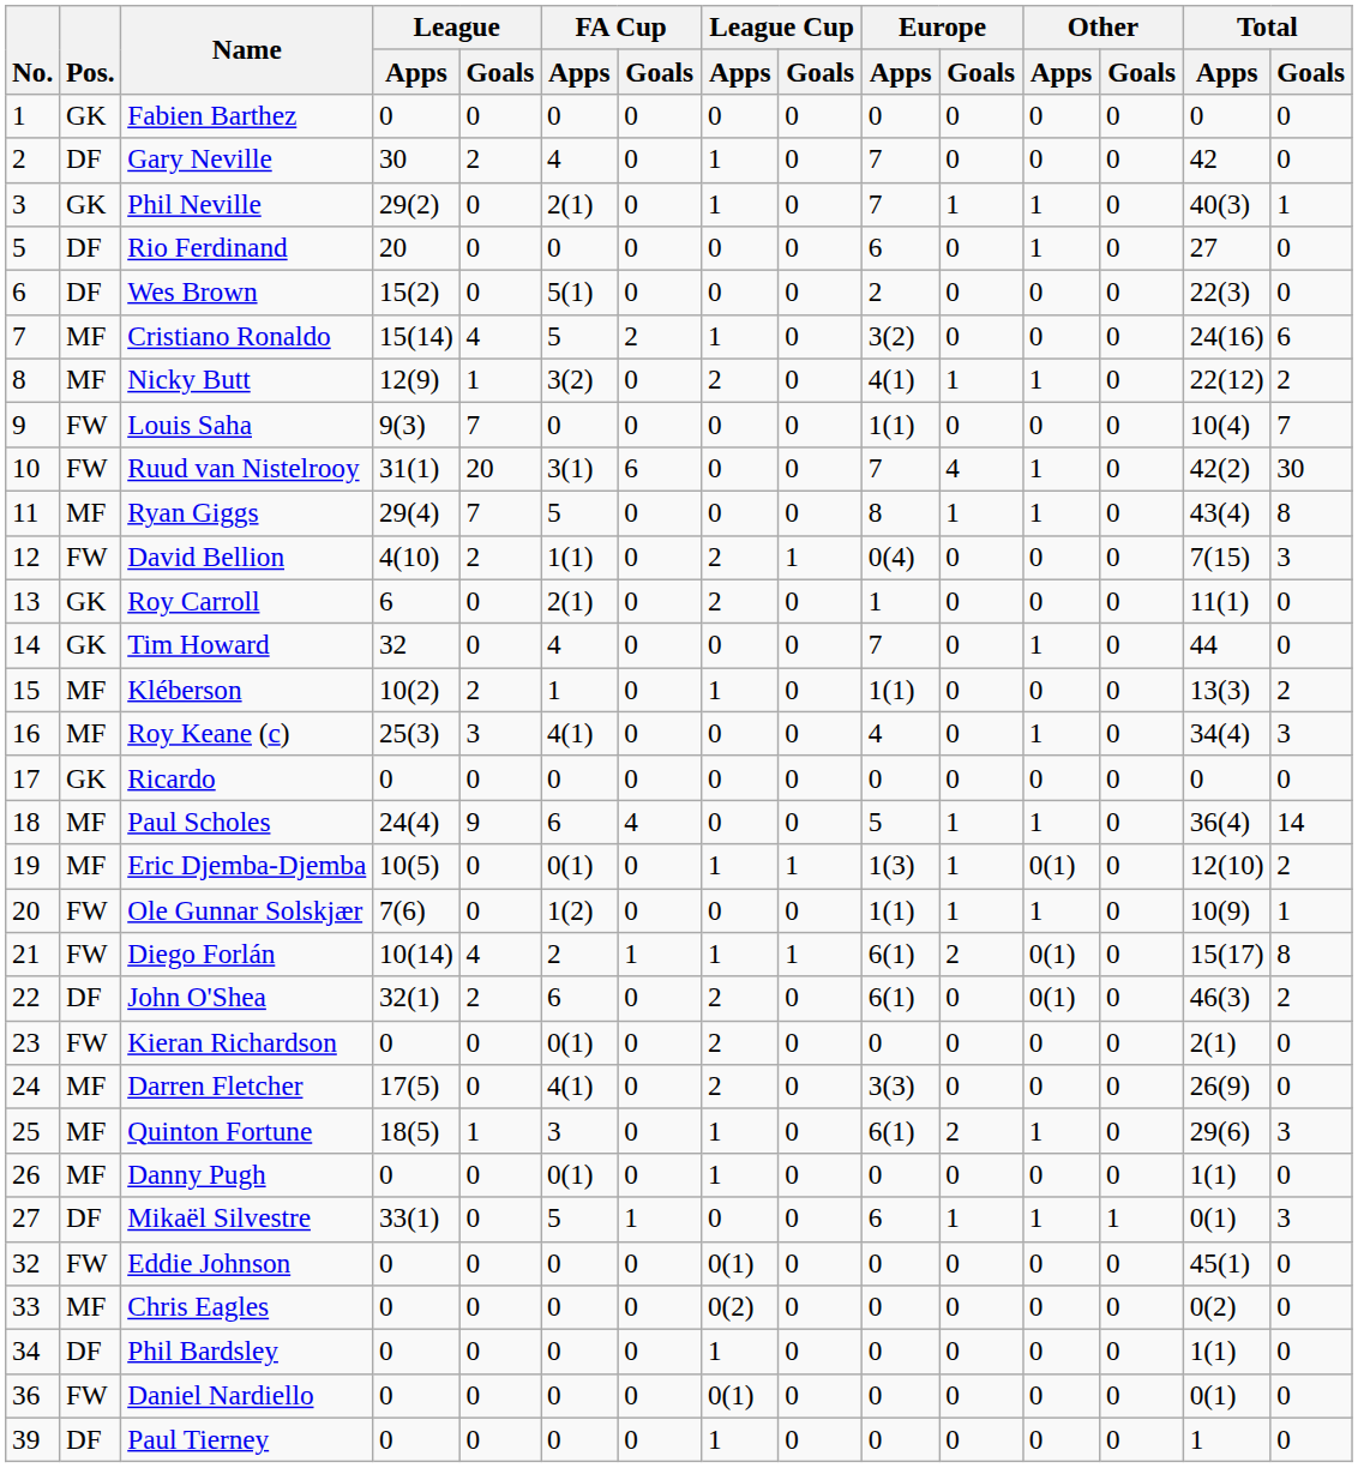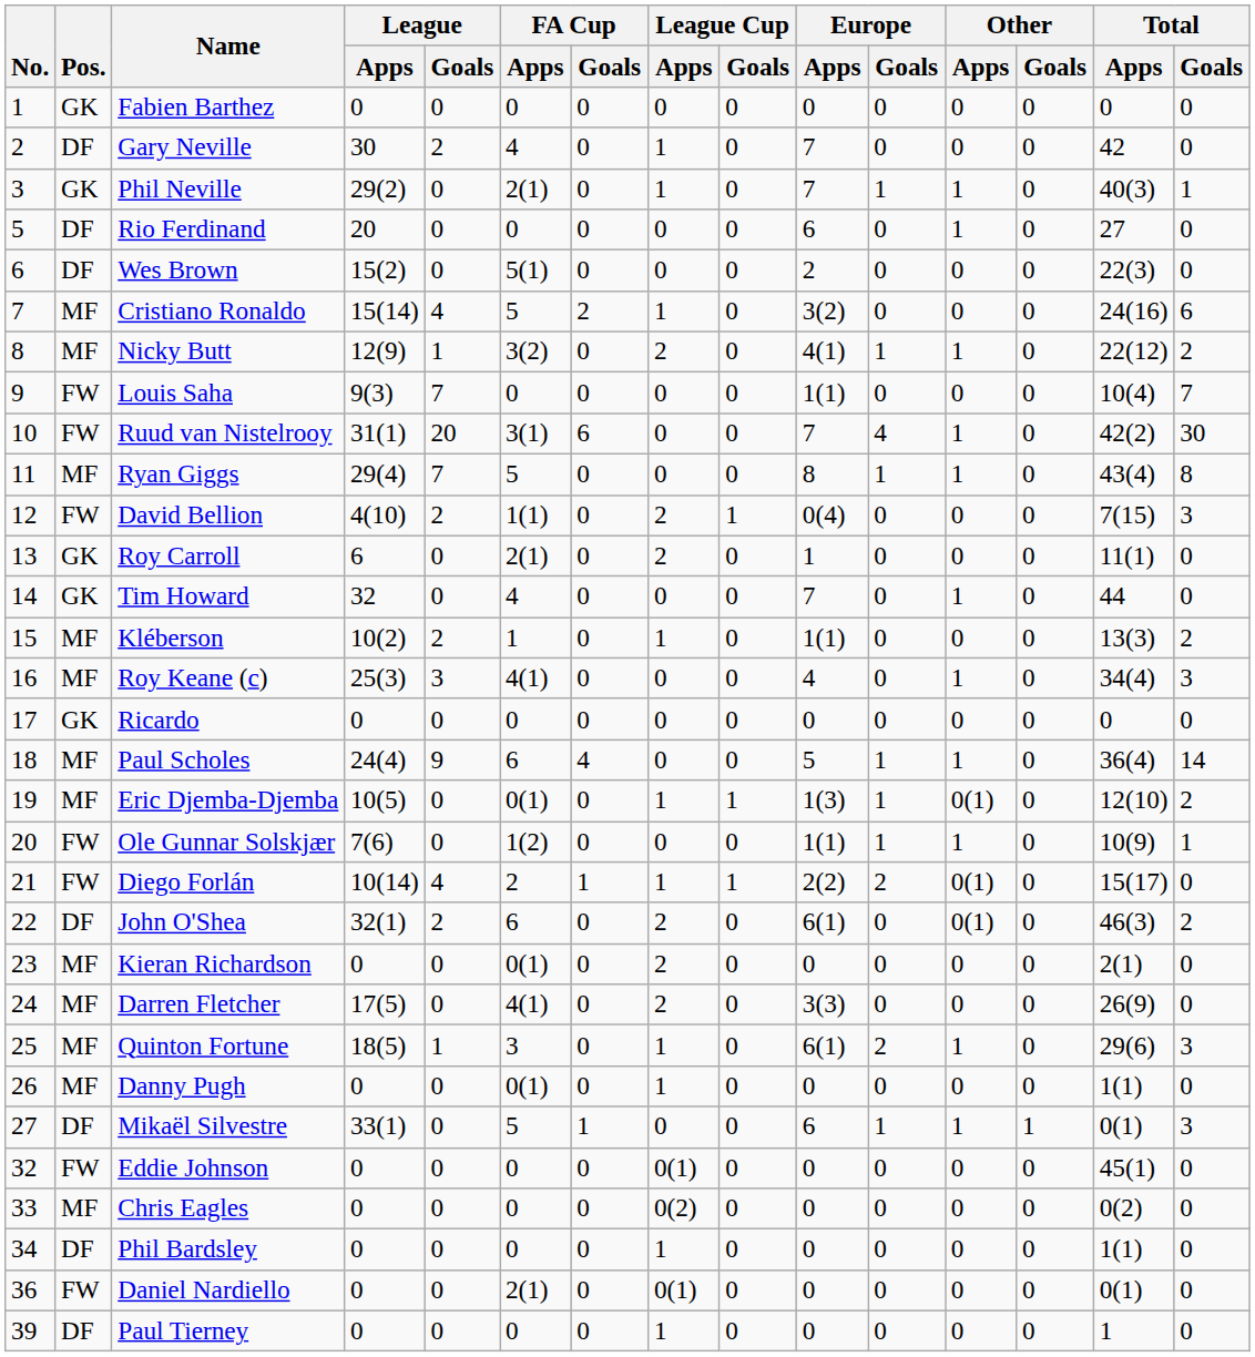 <table class="wikitable">
 <tr>
 <th rowspan="2" valign="bottom">No.</th>
 <th rowspan="2" valign="bottom">Pos.</th>
 <th rowspan="2">Name</th>
 <th colspan="2" width="85">League</th>
 <th colspan="2" width="85">FA Cup</th>
 <th colspan="2" width="85">League Cup</th>
 <th colspan="2" width="85">Europe</th>
 <th colspan="2" width="85">Other</th>
 <th colspan="2" width="85">Total</th>
 </tr>
 <tr>
 <th>Apps</th>
 <th>Goals</th>
 <th>Apps</th>
 <th>Goals</th>
 <th>Apps</th>
 <th>Goals</th>
 <th>Apps</th>
 <th>Goals</th>
 <th>Apps</th>
 <th>Goals</th>
 <th>Apps</th>
 <th>Goals</th>
 </tr>
 <tr>
 <td>1</td>
 <td>GK</td>
 <td> <a href='#'>Fabien Barthez</a></td>
 <td>0</td>
 <td>0</td>
 <td>0</td>
 <td>0</td>
 <td>0</td>
 <td>0</td>
 <td>0</td>
 <td>0</td>
 <td>0</td>
 <td>0</td>
 <td>0</td>
 <td>0</td>
 </tr>
 <tr>
 <td>2</td>
 <td>DF</td>
 <td> <a href='#'>Gary Neville</a></td>
 <td>30</td>
 <td>2</td>
 <td>4</td>
 <td>0</td>
 <td>1</td>
 <td>0</td>
 <td>7</td>
 <td>0</td>
 <td>0</td>
 <td>0</td>
 <td>42</td>
 <td>0</td>
 </tr>
 <tr>
 <td>3</td>
 <td>GK</td>
 <td> <a href='#'>Phil Neville</a></td>
 <td>29(2)</td>
 <td>0</td>
 <td>2(1)</td>
 <td>0</td>
 <td>1</td>
 <td>0</td>
 <td>7</td>
 <td>1</td>
 <td>1</td>
 <td>0</td>
 <td>40(3)</td>
 <td>1</td>
 </tr>
 <tr>
 <td>5</td>
 <td>DF</td>
 <td> <a href='#'>Rio Ferdinand</a></td>
 <td>20</td>
 <td>0</td>
 <td>0</td>
 <td>0</td>
 <td>0</td>
 <td>0</td>
 <td>6</td>
 <td>0</td>
 <td>1</td>
 <td>0</td>
 <td>27</td>
 <td>0</td>
 </tr>
 <tr>
 <td>6</td>
 <td>DF</td>
 <td> <a href='#'>Wes Brown</a></td>
 <td>15(2)</td>
 <td>0</td>
 <td>5(1)</td>
 <td>0</td>
 <td>0</td>
 <td>0</td>
 <td>2</td>
 <td>0</td>
 <td>0</td>
 <td>0</td>
 <td>22(3)</td>
 <td>0</td>
 </tr>
 <tr>
 <td>7</td>
 <td>MF</td>
 <td> <a href='#'>Cristiano Ronaldo</a></td>
 <td>15(14)</td>
 <td>4</td>
 <td>5</td>
 <td>2</td>
 <td>1</td>
 <td>0</td>
 <td>3(2)</td>
 <td>0</td>
 <td>0</td>
 <td>0</td>
 <td>24(16)</td>
 <td>6</td>
 </tr>
 <tr>
 <td>8</td>
 <td>MF</td>
 <td> <a href='#'>Nicky Butt</a></td>
 <td>12(9)</td>
 <td>1</td>
 <td>3(2)</td>
 <td>0</td>
 <td>2</td>
 <td>0</td>
 <td>4(1)</td>
 <td>1</td>
 <td>1</td>
 <td>0</td>
 <td>22(12)</td>
 <td>2</td>
 </tr>
 <tr>
 <td>9</td>
 <td>FW</td>
 <td> <a href='#'>Louis Saha</a></td>
 <td>9(3)</td>
 <td>7</td>
 <td>0</td>
 <td>0</td>
 <td>0</td>
 <td>0</td>
 <td>1(1)</td>
 <td>0</td>
 <td>0</td>
 <td>0</td>
 <td>10(4)</td>
 <td>7</td>
 </tr>
 <tr>
 <td>10</td>
 <td>FW</td>
 <td> <a href='#'>Ruud van Nistelrooy</a></td>
 <td>31(1)</td>
 <td>20</td>
 <td>3(1)</td>
 <td>6</td>
 <td>0</td>
 <td>0</td>
 <td>7</td>
 <td>4</td>
 <td>1</td>
 <td>0</td>
 <td>42(2)</td>
 <td>30</td>
 </tr>
 <tr>
 <td>11</td>
 <td>MF</td>
 <td> <a href='#'>Ryan Giggs</a></td>
 <td>29(4)</td>
 <td>7</td>
 <td>5</td>
 <td>0</td>
 <td>0</td>
 <td>0</td>
 <td>8</td>
 <td>1</td>
 <td>1</td>
 <td>0</td>
 <td>43(4)</td>
 <td>8</td>
 </tr>
 <tr>
 <td>12</td>
 <td>FW</td>
 <td> <a href='#'>David Bellion</a></td>
 <td>4(10)</td>
 <td>2</td>
 <td>1(1)</td>
 <td>0</td>
 <td>2</td>
 <td>1</td>
 <td>0(4)</td>
 <td>0</td>
 <td>0</td>
 <td>0</td>
 <td>7(15)</td>
 <td>3</td>
 </tr>
 <tr>
 <td>13</td>
 <td>GK</td>
 <td> <a href='#'>Roy Carroll</a></td>
 <td>6</td>
 <td>0</td>
 <td>2(1)</td>
 <td>0</td>
 <td>2</td>
 <td>0</td>
 <td>1</td>
 <td>0</td>
 <td>0</td>
 <td>0</td>
 <td>11(1)</td>
 <td>0</td>
 </tr>
 <tr>
 <td>14</td>
 <td>GK</td>
 <td> <a href='#'>Tim Howard</a></td>
 <td>32</td>
 <td>0</td>
 <td>4</td>
 <td>0</td>
 <td>0</td>
 <td>0</td>
 <td>7</td>
 <td>0</td>
 <td>1</td>
 <td>0</td>
 <td>44</td>
 <td>0</td>
 </tr>
 <tr>
 <td>15</td>
 <td>MF</td>
 <td> <a href='#'>Kléberson</a></td>
 <td>10(2)</td>
 <td>2</td>
 <td>1</td>
 <td>0</td>
 <td>1</td>
 <td>0</td>
 <td>1(1)</td>
 <td>0</td>
 <td>0</td>
 <td>0</td>
 <td>13(3)</td>
 <td>2</td>
 </tr>
 <tr>
 <td>16</td>
 <td>MF</td>
 <td> <a href='#'>Roy Keane</a> (<a href='#'>c</a>)</td>
 <td>25(3)</td>
 <td>3</td>
 <td>4(1)</td>
 <td>0</td>
 <td>0</td>
 <td>0</td>
 <td>4</td>
 <td>0</td>
 <td>1</td>
 <td>0</td>
 <td>34(4)</td>
 <td>3</td>
 </tr>
 <tr>
 <td>17</td>
 <td>GK</td>
 <td> <a href='#'>Ricardo</a></td>
 <td>0</td>
 <td>0</td>
 <td>0</td>
 <td>0</td>
 <td>0</td>
 <td>0</td>
 <td>0</td>
 <td>0</td>
 <td>0</td>
 <td>0</td>
 <td>0</td>
 <td>0</td>
 </tr>
 <tr>
 <td>18</td>
 <td>MF</td>
 <td> <a href='#'>Paul Scholes</a></td>
 <td>24(4)</td>
 <td>9</td>
 <td>6</td>
 <td>4</td>
 <td>0</td>
 <td>0</td>
 <td>5</td>
 <td>1</td>
 <td>1</td>
 <td>0</td>
 <td>36(4)</td>
 <td>14</td>
 </tr>
 <tr>
 <td>19</td>
 <td>MF</td>
 <td> <a href='#'>Eric Djemba-Djemba</a></td>
 <td>10(5)</td>
 <td>0</td>
 <td>0(1)</td>
 <td>0</td>
 <td>1</td>
 <td>1</td>
 <td>1(3)</td>
 <td>1</td>
 <td>0(1)</td>
 <td>0</td>
 <td>12(10)</td>
 <td>2</td>
 </tr>
 <tr>
 <td>20</td>
 <td>FW</td>
 <td> <a href='#'>Ole Gunnar Solskjær</a></td>
 <td>7(6)</td>
 <td>0</td>
 <td>1(2)</td>
 <td>0</td>
 <td>0</td>
 <td>0</td>
 <td>1(1)</td>
 <td>1</td>
 <td>1</td>
 <td>0</td>
 <td>10(9)</td>
 <td>1</td>
 </tr>
 <tr>
 <td>21</td>
 <td>FW</td>
 <td> <a href='#'>Diego Forlán</a></td>
 <td>10(14)</td>
 <td>4</td>
 <td>2</td>
 <td>1</td>
 <td>1</td>
 <td>1</td>
-<td>6(1)</td>
+<td>2(2)</td>
 <td>2</td>
 <td>0(1)</td>
 <td>0</td>
 <td>15(17)</td>
-<td>8</td>
+<td>0</td>
 </tr>
 <tr>
 <td>22</td>
 <td>DF</td>
 <td> <a href='#'>John O'Shea</a></td>
 <td>32(1)</td>
 <td>2</td>
 <td>6</td>
 <td>0</td>
 <td>2</td>
 <td>0</td>
 <td>6(1)</td>
 <td>0</td>
 <td>0(1)</td>
 <td>0</td>
 <td>46(3)</td>
 <td>2</td>
 </tr>
 <tr>
 <td>23</td>
-<td>FW</td>
+<td>MF</td>
 <td> <a href='#'>Kieran Richardson</a></td>
 <td>0</td>
 <td>0</td>
 <td>0(1)</td>
 <td>0</td>
 <td>2</td>
 <td>0</td>
 <td>0</td>
 <td>0</td>
 <td>0</td>
 <td>0</td>
 <td>2(1)</td>
 <td>0</td>
 </tr>
 <tr>
 <td>24</td>
 <td>MF</td>
 <td> <a href='#'>Darren Fletcher</a></td>
 <td>17(5)</td>
 <td>0</td>
 <td>4(1)</td>
 <td>0</td>
 <td>2</td>
 <td>0</td>
 <td>3(3)</td>
 <td>0</td>
 <td>0</td>
 <td>0</td>
 <td>26(9)</td>
 <td>0</td>
 </tr>
 <tr>
 <td>25</td>
 <td>MF</td>
 <td> <a href='#'>Quinton Fortune</a></td>
 <td>18(5)</td>
 <td>1</td>
 <td>3</td>
 <td>0</td>
 <td>1</td>
 <td>0</td>
 <td>6(1)</td>
 <td>2</td>
 <td>1</td>
 <td>0</td>
 <td>29(6)</td>
 <td>3</td>
 </tr>
 <tr>
 <td>26</td>
 <td>MF</td>
 <td> <a href='#'>Danny Pugh</a></td>
 <td>0</td>
 <td>0</td>
 <td>0(1)</td>
 <td>0</td>
 <td>1</td>
 <td>0</td>
 <td>0</td>
 <td>0</td>
 <td>0</td>
 <td>0</td>
 <td>1(1)</td>
 <td>0</td>
 </tr>
 <tr>
 <td>27</td>
 <td>DF</td>
 <td> <a href='#'>Mikaël Silvestre</a></td>
 <td>33(1)</td>
 <td>0</td>
 <td>5</td>
 <td>1</td>
 <td>0</td>
 <td>0</td>
 <td>6</td>
 <td>1</td>
 <td>1</td>
 <td>1</td>
 <td>0(1)</td>
 <td>3</td>
 </tr>
 <tr>
 <td>32</td>
 <td>FW</td>
 <td> <a href='#'>Eddie Johnson</a></td>
 <td>0</td>
 <td>0</td>
 <td>0</td>
 <td>0</td>
 <td>0(1)</td>
 <td>0</td>
 <td>0</td>
 <td>0</td>
 <td>0</td>
 <td>0</td>
 <td>45(1)</td>
 <td>0</td>
 </tr>
 <tr>
 <td>33</td>
 <td>MF</td>
 <td> <a href='#'>Chris Eagles</a></td>
 <td>0</td>
 <td>0</td>
 <td>0</td>
 <td>0</td>
 <td>0(2)</td>
 <td>0</td>
 <td>0</td>
 <td>0</td>
 <td>0</td>
 <td>0</td>
 <td>0(2)</td>
 <td>0</td>
 </tr>
 <tr>
 <td>34</td>
 <td>DF</td>
 <td> <a href='#'>Phil Bardsley</a></td>
 <td>0</td>
 <td>0</td>
 <td>0</td>
 <td>0</td>
 <td>1</td>
 <td>0</td>
 <td>0</td>
 <td>0</td>
 <td>0</td>
 <td>0</td>
 <td>1(1)</td>
 <td>0</td>
 </tr>
 <tr>
 <td>36</td>
 <td>FW</td>
 <td> <a href='#'>Daniel Nardiello</a></td>
 <td>0</td>
 <td>0</td>
-<td>0</td>
+<td>2(1)</td>
 <td>0</td>
 <td>0(1)</td>
 <td>0</td>
 <td>0</td>
 <td>0</td>
 <td>0</td>
 <td>0</td>
 <td>0(1)</td>
 <td>0</td>
 </tr>
 <tr>
 <td>39</td>
 <td>DF</td>
 <td> <a href='#'>Paul Tierney</a></td>
 <td>0</td>
 <td>0</td>
 <td>0</td>
 <td>0</td>
 <td>1</td>
 <td>0</td>
 <td>0</td>
 <td>0</td>
 <td>0</td>
 <td>0</td>
 <td>1</td>
 <td>0</td>
 </tr>
 </table>
